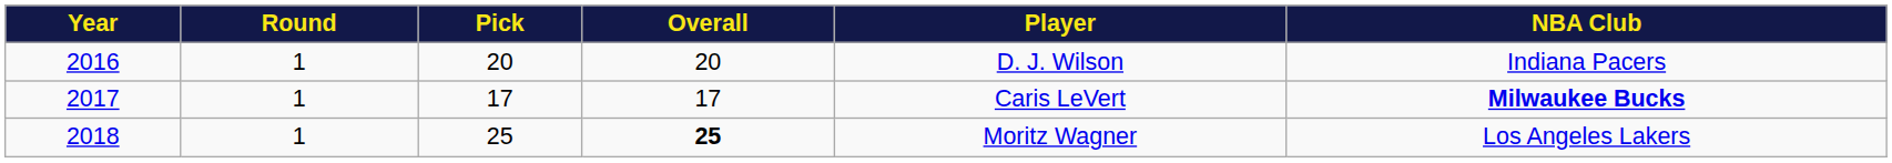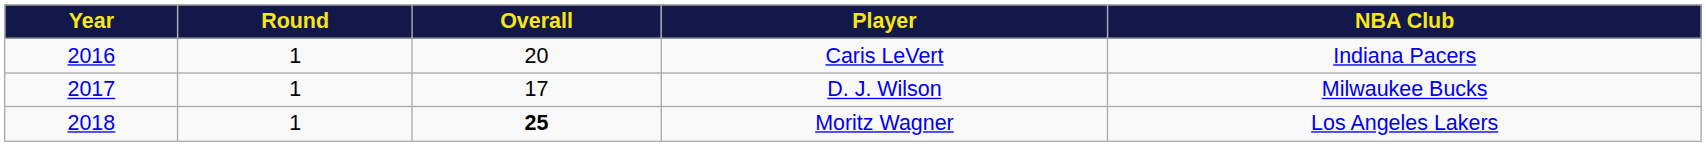 <table class="wikitable" width="80%">
 <tr align="center"  style="background:#121849;color:#F8E616;">
 <td><strong>Year</strong></td>
 <td><strong>Round</strong></td>
-<td><strong>Pick</strong></td>
 <td><strong>Overall</strong></td>
 <td><strong>Player</strong></td>
 <td><strong>NBA Club</strong></td>
 </tr>
 <tr align="center" bgcolor="">
 <td><a href='#'>2016</a></td>
 <td>1</td>
 <td>20</td>
-<td>20</td>
-<td><a href='#'>D. J. Wilson</a></td>
+<td><a href='#'>Caris LeVert</a></td>
 <td><a href='#'>Indiana Pacers</a></td>
 </tr>
 <tr align="center" bgcolor="">
 <td><a href='#'>2017</a></td>
 <td>1</td>
 <td>17</td>
-<td>17</td>
-<td><a href='#'>Caris LeVert</a></td>
-<td><strong><a href='#'>Milwaukee Bucks</a></strong></td>
+<td><a href='#'>D. J. Wilson</a></td>
+<td><a href='#'>Milwaukee Bucks</a></td>
 </tr>
 <tr align="center" bgcolor="">
 <td><a href='#'>2018</a></td>
 <td>1</td>
-<td>25</td>
 <td><strong>25</strong></td>
 <td><a href='#'>Moritz Wagner</a></td>
 <td><a href='#'>Los Angeles Lakers</a></td>
 </tr>
 </table>
